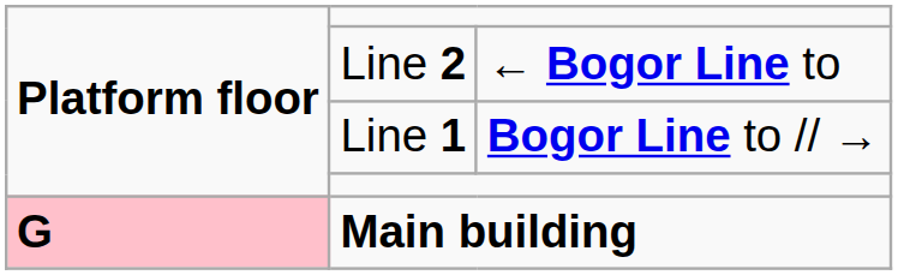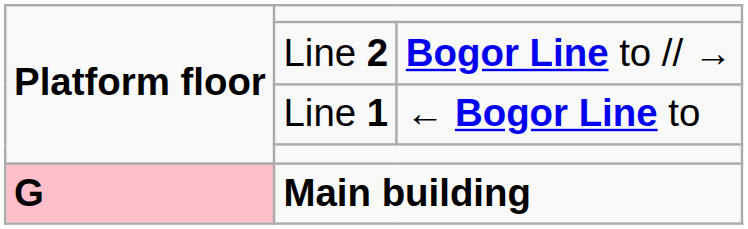 <table class="wikitable">
 <tr>
 <td rowspan="4"><strong>Platform floor</strong></td>
 <td colspan="2"></td>
 </tr>
 <tr>
 <td>Line <strong>2</strong></td>
-<td>←   <strong><a href='#'>Bogor Line</a></strong> to </td>
+<td> <strong><a href='#'>Bogor Line</a></strong> to //  →</td>
 </tr>
 <tr>
 <td>Line <strong>1</strong></td>
-<td> <strong><a href='#'>Bogor Line</a></strong> to //  →</td>
+<td>←   <strong><a href='#'>Bogor Line</a></strong> to </td>
 </tr>
 <tr>
 <td colspan="2"></td>
 </tr>
 <tr>
 <td style="background: pink;"><strong>G</strong></td>
 <td colspan="2"><strong>Main building</strong></td>
 </tr>
 </table>
